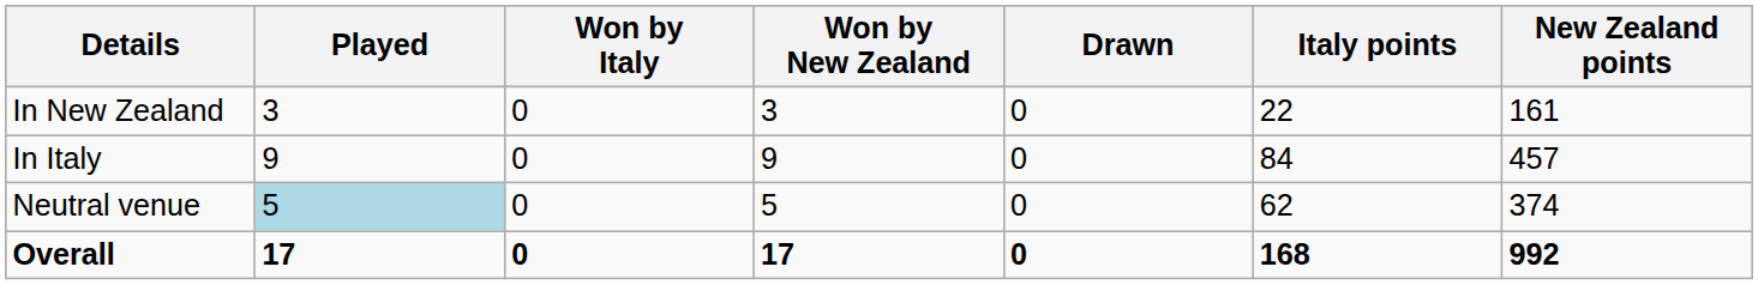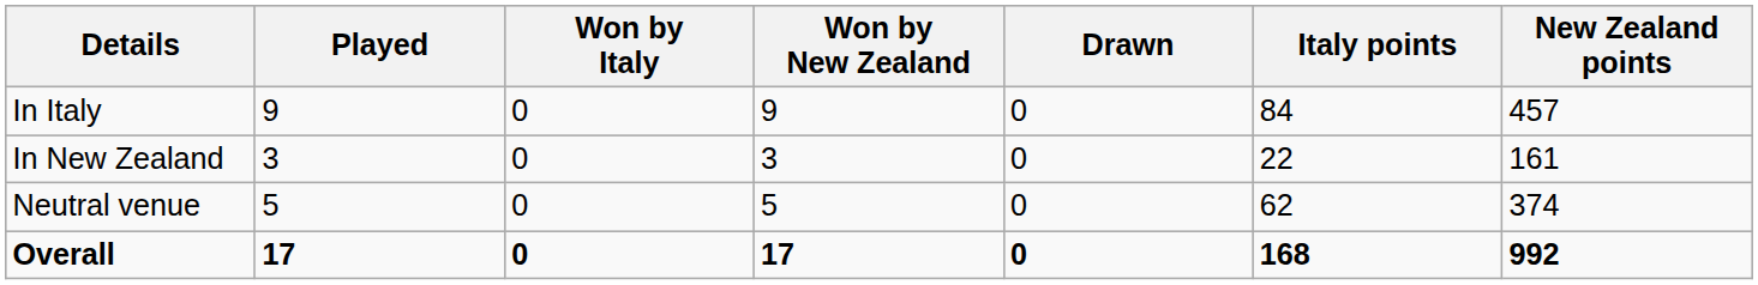 <table class="wikitable sortable">
 <tr>
 <th width="125">Details</th>
 <th width="125">Played</th>
 <th width="125">Won by<br>Italy</th>
 <th width="125">Won by<br>New Zealand</th>
 <th width="125">Drawn</th>
 <th width="125">Italy points</th>
 <th width="125">New Zealand points</th>
 </tr>
 <tr>
+<td>In Italy</td>
+<td>9</td>
+<td>0</td>
+<td>9</td>
+<td>0</td>
+<td>84</td>
+<td>457</td>
+</tr>
+<tr>
 <td>In New Zealand</td>
 <td>3</td>
 <td>0</td>
 <td>3</td>
 <td>0</td>
 <td>22</td>
 <td>161</td>
 </tr>
 <tr>
-<td>In Italy</td>
-<td>9</td>
-<td>0</td>
-<td>9</td>
-<td>0</td>
-<td>84</td>
-<td>457</td>
-</tr>
-<tr>
 <td>Neutral venue</td>
-<td style="background: lightblue;">5</td>
+<td>5</td>
 <td>0</td>
 <td>5</td>
 <td>0</td>
 <td>62</td>
 <td>374</td>
 </tr>
 <tr>
 <td><strong>Overall</strong></td>
 <td><strong>17</strong></td>
 <td><strong>0</strong></td>
 <td><strong>17</strong></td>
 <td><strong>0</strong></td>
 <td><strong>168</strong></td>
 <td><strong>992</strong></td>
 </tr>
 </table>
